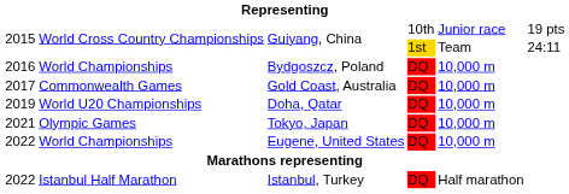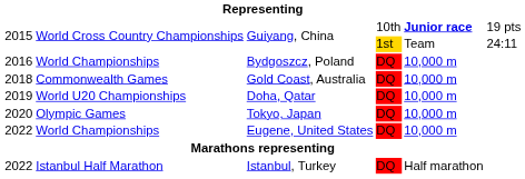 <table>
 <tr>
 <th colspan="6">Representing </th>
 </tr>
 <tr>
 <td rowspan=2>2015</td>
 <td rowspan=2><a href='#'>World Cross Country Championships</a></td>
 <td rowspan=2><a href='#'>Guiyang</a>, China</td>
 <td>10th</td>
-<td><a href='#'>Junior race</a></td>
+<td><strong><a href='#'>Junior race</a></strong></td>
 <td>19 pts</td>
 </tr>
 <tr>
 <td bgcolor=gold>1st</td>
 <td>Team</td>
 <td>24:11</td>
 </tr>
 <tr>
 <td>2016</td>
 <td><a href='#'>World Championships</a></td>
 <td><a href='#'>Bydgoszcz</a>, Poland</td>
 <td bgcolor=red>DQ</td>
 <td><a href='#'>10,000 m</a></td>
 <td></td>
 </tr>
 <tr>
-<td>2017</td>
+<td>2018</td>
 <td><a href='#'>Commonwealth Games</a></td>
 <td><a href='#'>Gold Coast</a>, Australia</td>
 <td bgcolor=red>DQ</td>
 <td><a href='#'>10,000 m</a></td>
 <td></td>
 </tr>
 <tr>
 <td>2019</td>
 <td><a href='#'>World U20 Championships</a></td>
 <td><a href='#'>Doha, Qatar</a></td>
 <td bgcolor=red>DQ</td>
 <td><a href='#'>10,000 m</a></td>
 <td></td>
 </tr>
 <tr>
-<td>2021</td>
+<td>2020</td>
 <td><a href='#'>Olympic Games</a></td>
 <td><a href='#'>Tokyo, Japan</a></td>
 <td bgcolor=red>DQ</td>
 <td><a href='#'>10,000 m</a></td>
 <td></td>
 </tr>
 <tr>
 <td>2022</td>
 <td><a href='#'>World Championships</a></td>
 <td><a href='#'>Eugene, United States</a></td>
 <td bgcolor=red>DQ</td>
 <td><a href='#'>10,000 m</a></td>
 <td></td>
 </tr>
 <tr>
 <th colspan="6">Marathons representing </th>
 </tr>
 <tr>
 <td>2022</td>
 <td><a href='#'>Istanbul Half Marathon</a></td>
 <td><a href='#'>Istanbul</a>, Turkey</td>
 <td bgcolor=red>DQ</td>
 <td>Half marathon</td>
 <td></td>
 </tr>
 </table>
